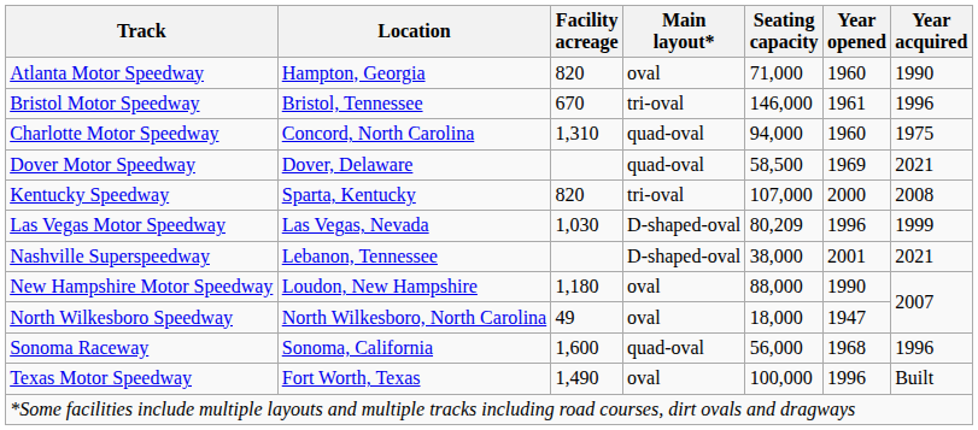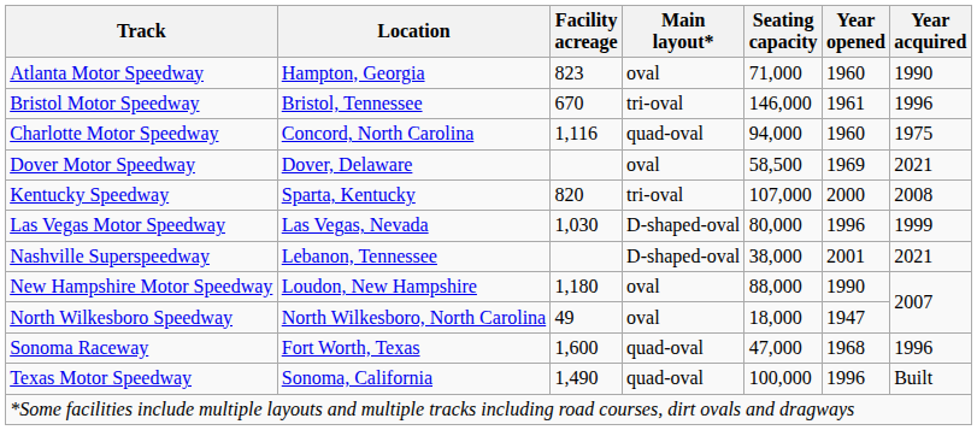 <table class="wikitable sortable">
 <tr>
 <th>Track</th>
 <th>Location</th>
 <th>Facility<br>acreage</th>
 <th>Main<br>layout*</th>
 <th>Seating<br>capacity</th>
 <th>Year<br>opened</th>
 <th>Year<br>acquired</th>
 </tr>
 <tr>
 <td><a href='#'>Atlanta Motor Speedway</a></td>
 <td><a href='#'>Hampton, Georgia</a></td>
-<td>820</td>
+<td>823</td>
 <td> oval</td>
 <td>71,000</td>
 <td>1960</td>
 <td>1990</td>
 </tr>
 <tr>
 <td><a href='#'>Bristol Motor Speedway</a></td>
 <td><a href='#'>Bristol, Tennessee</a></td>
 <td>670</td>
 <td> tri-oval</td>
 <td>146,000</td>
 <td>1961</td>
 <td>1996</td>
 </tr>
 <tr>
 <td><a href='#'>Charlotte Motor Speedway</a></td>
 <td><a href='#'>Concord, North Carolina</a></td>
-<td>1,310</td>
+<td>1,116</td>
 <td> quad-oval</td>
 <td>94,000</td>
 <td>1960</td>
 <td>1975</td>
 </tr>
 <tr>
 <td><a href='#'>Dover Motor Speedway</a></td>
 <td><a href='#'>Dover, Delaware</a></td>
 <td></td>
-<td> quad-oval</td>
+<td> oval</td>
 <td>58,500</td>
 <td>1969</td>
 <td>2021</td>
 </tr>
 <tr>
 <td><a href='#'>Kentucky Speedway</a></td>
 <td><a href='#'>Sparta, Kentucky</a></td>
 <td>820</td>
 <td> tri-oval</td>
 <td>107,000</td>
 <td>2000</td>
 <td>2008</td>
 </tr>
 <tr>
 <td><a href='#'>Las Vegas Motor Speedway</a></td>
 <td><a href='#'>Las Vegas, Nevada</a></td>
 <td>1,030</td>
 <td> D-shaped-oval</td>
-<td>80,209</td>
+<td>80,000</td>
 <td>1996</td>
 <td>1999</td>
 </tr>
 <tr>
 <td><a href='#'>Nashville Superspeedway</a></td>
 <td><a href='#'>Lebanon, Tennessee</a></td>
 <td></td>
 <td> D-shaped-oval</td>
 <td>38,000</td>
 <td>2001</td>
 <td>2021</td>
 </tr>
 <tr>
 <td><a href='#'>New Hampshire Motor Speedway</a></td>
 <td><a href='#'>Loudon, New Hampshire</a></td>
 <td>1,180</td>
 <td> oval</td>
 <td>88,000</td>
 <td>1990</td>
 <td rowspan=2>2007</td>
 </tr>
 <tr>
 <td><a href='#'>North Wilkesboro Speedway</a></td>
 <td><a href='#'>North Wilkesboro, North Carolina</a></td>
 <td>49</td>
 <td> oval</td>
 <td>18,000</td>
 <td>1947</td>
 </tr>
 <tr>
 <td><a href='#'>Sonoma Raceway</a></td>
-<td><a href='#'>Sonoma, California</a></td>
+<td><a href='#'>Fort Worth, Texas</a></td>
 <td>1,600</td>
 <td> quad-oval</td>
-<td>56,000</td>
+<td>47,000</td>
 <td>1968</td>
 <td>1996</td>
 </tr>
 <tr>
 <td><a href='#'>Texas Motor Speedway</a></td>
-<td><a href='#'>Fort Worth, Texas</a></td>
+<td><a href='#'>Sonoma, California</a></td>
 <td>1,490</td>
-<td> oval</td>
+<td> quad-oval</td>
 <td>100,000</td>
 <td>1996</td>
 <td>Built</td>
 </tr>
 <tr>
 <td colspan=8><em>*Some facilities include multiple layouts and multiple tracks including road courses, dirt ovals and dragways</em></td>
 </tr>
 </table>
